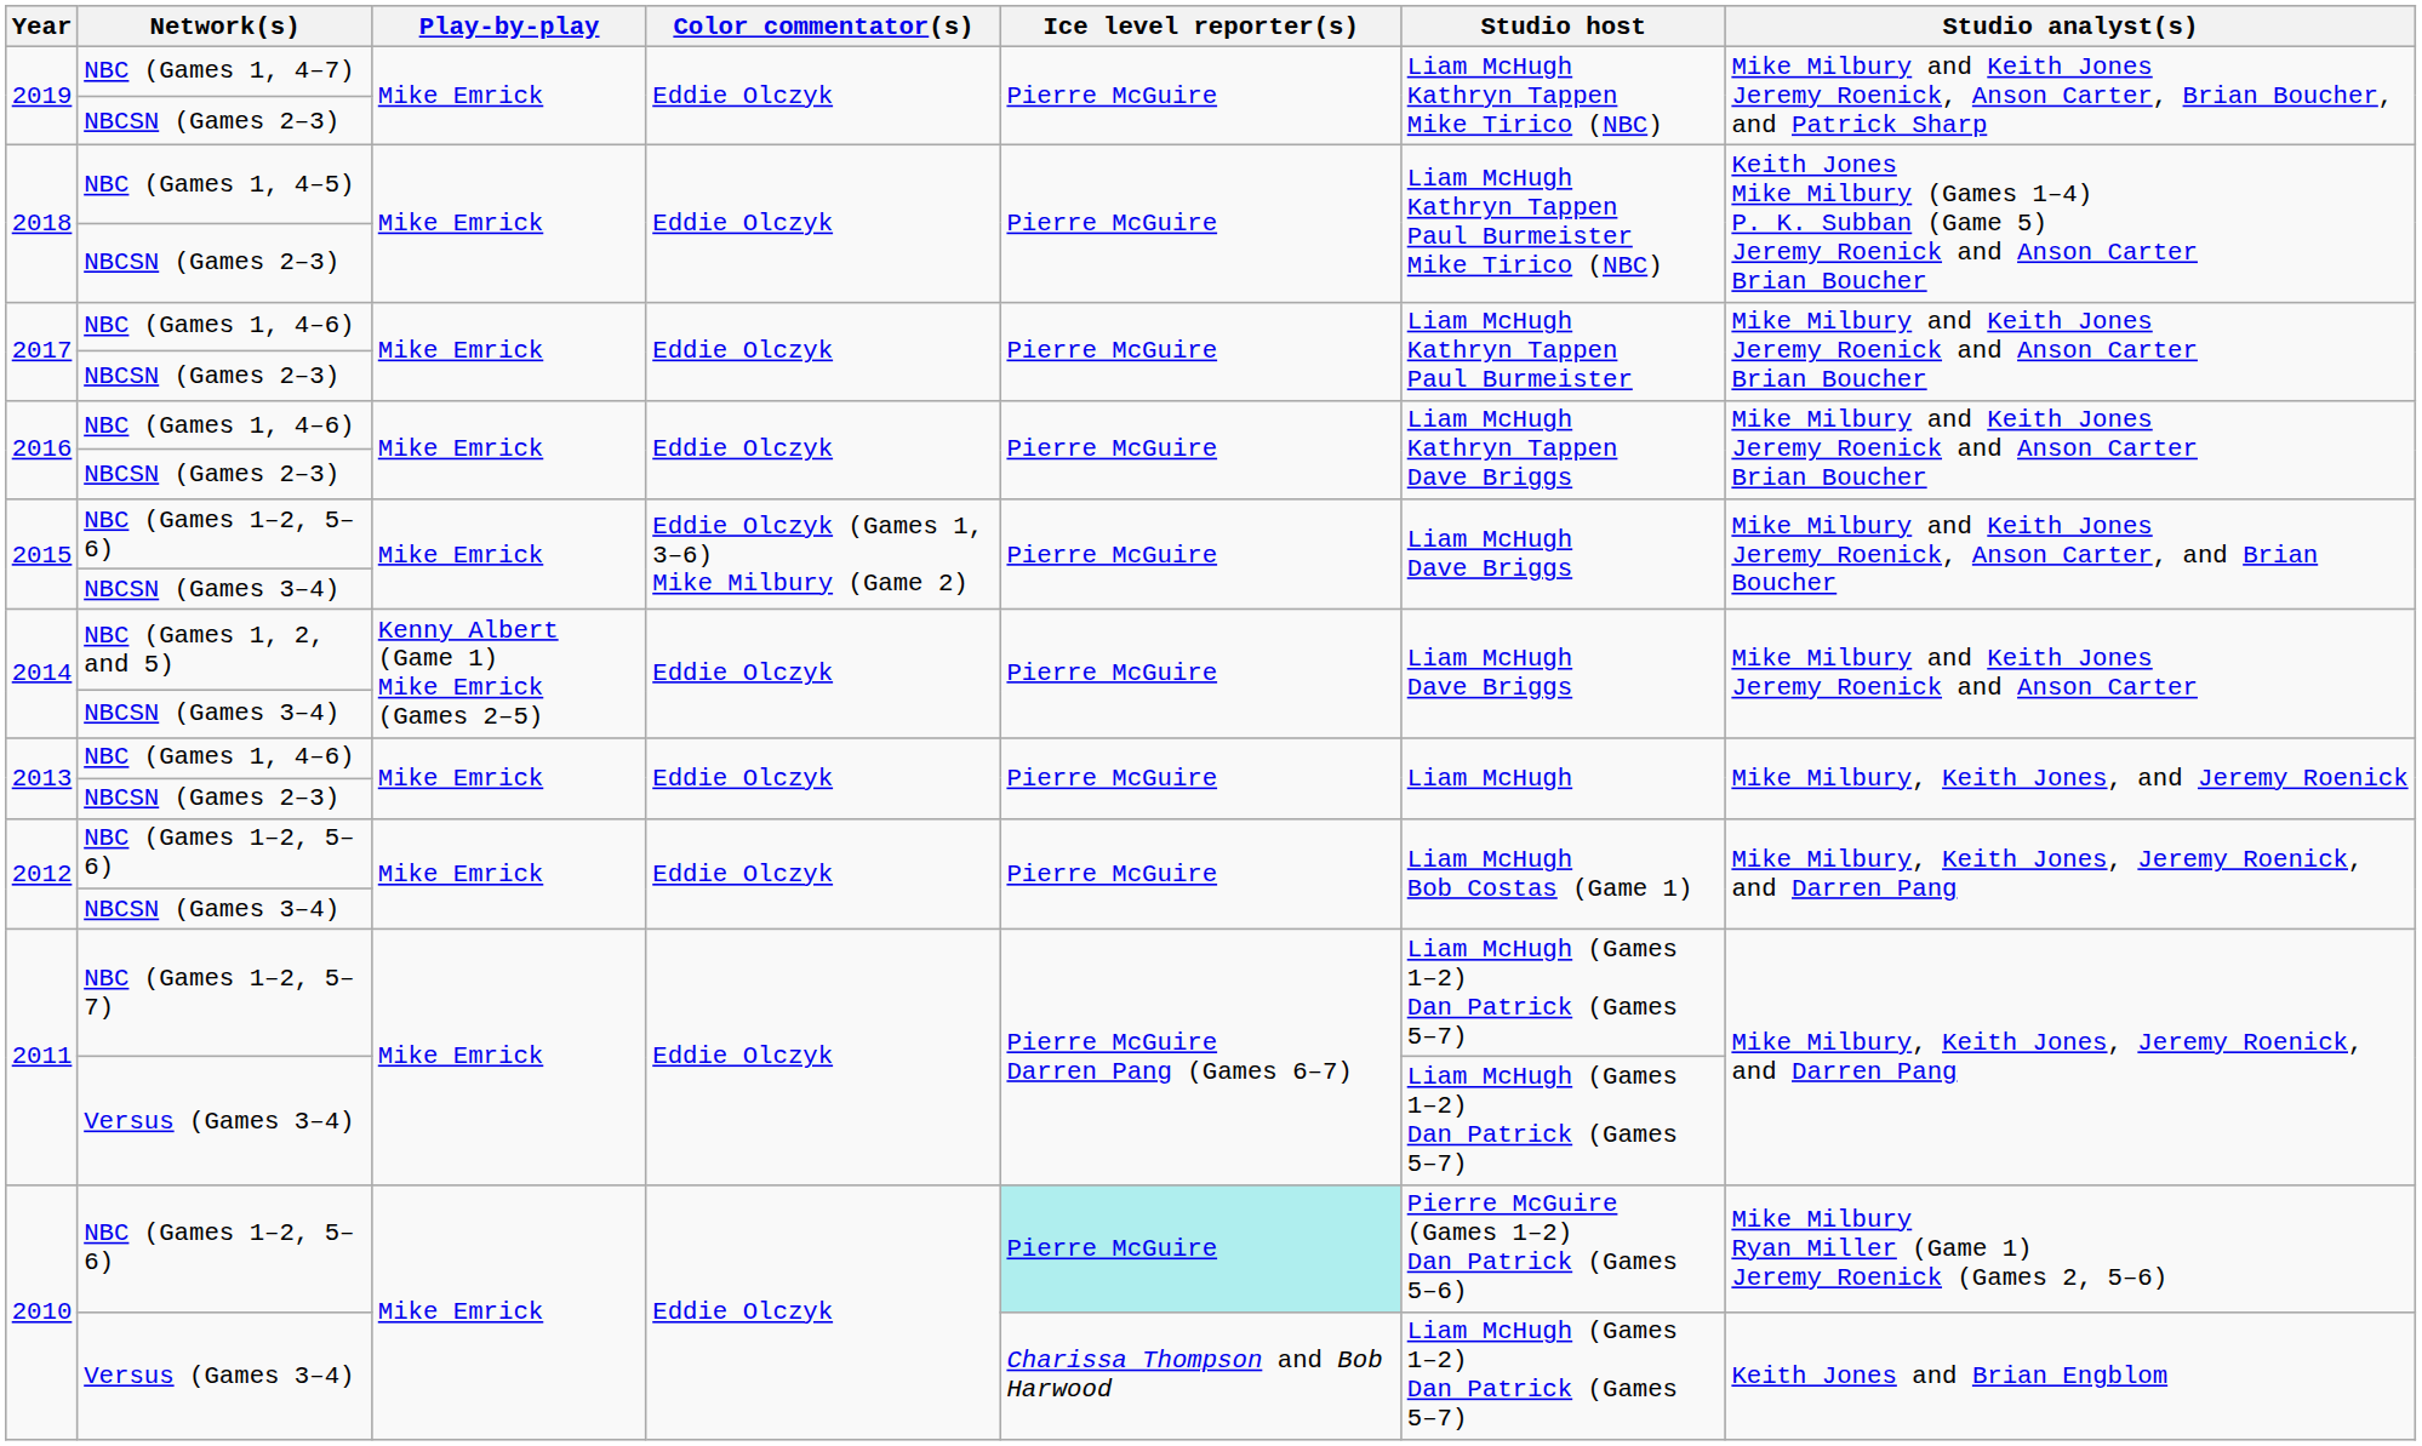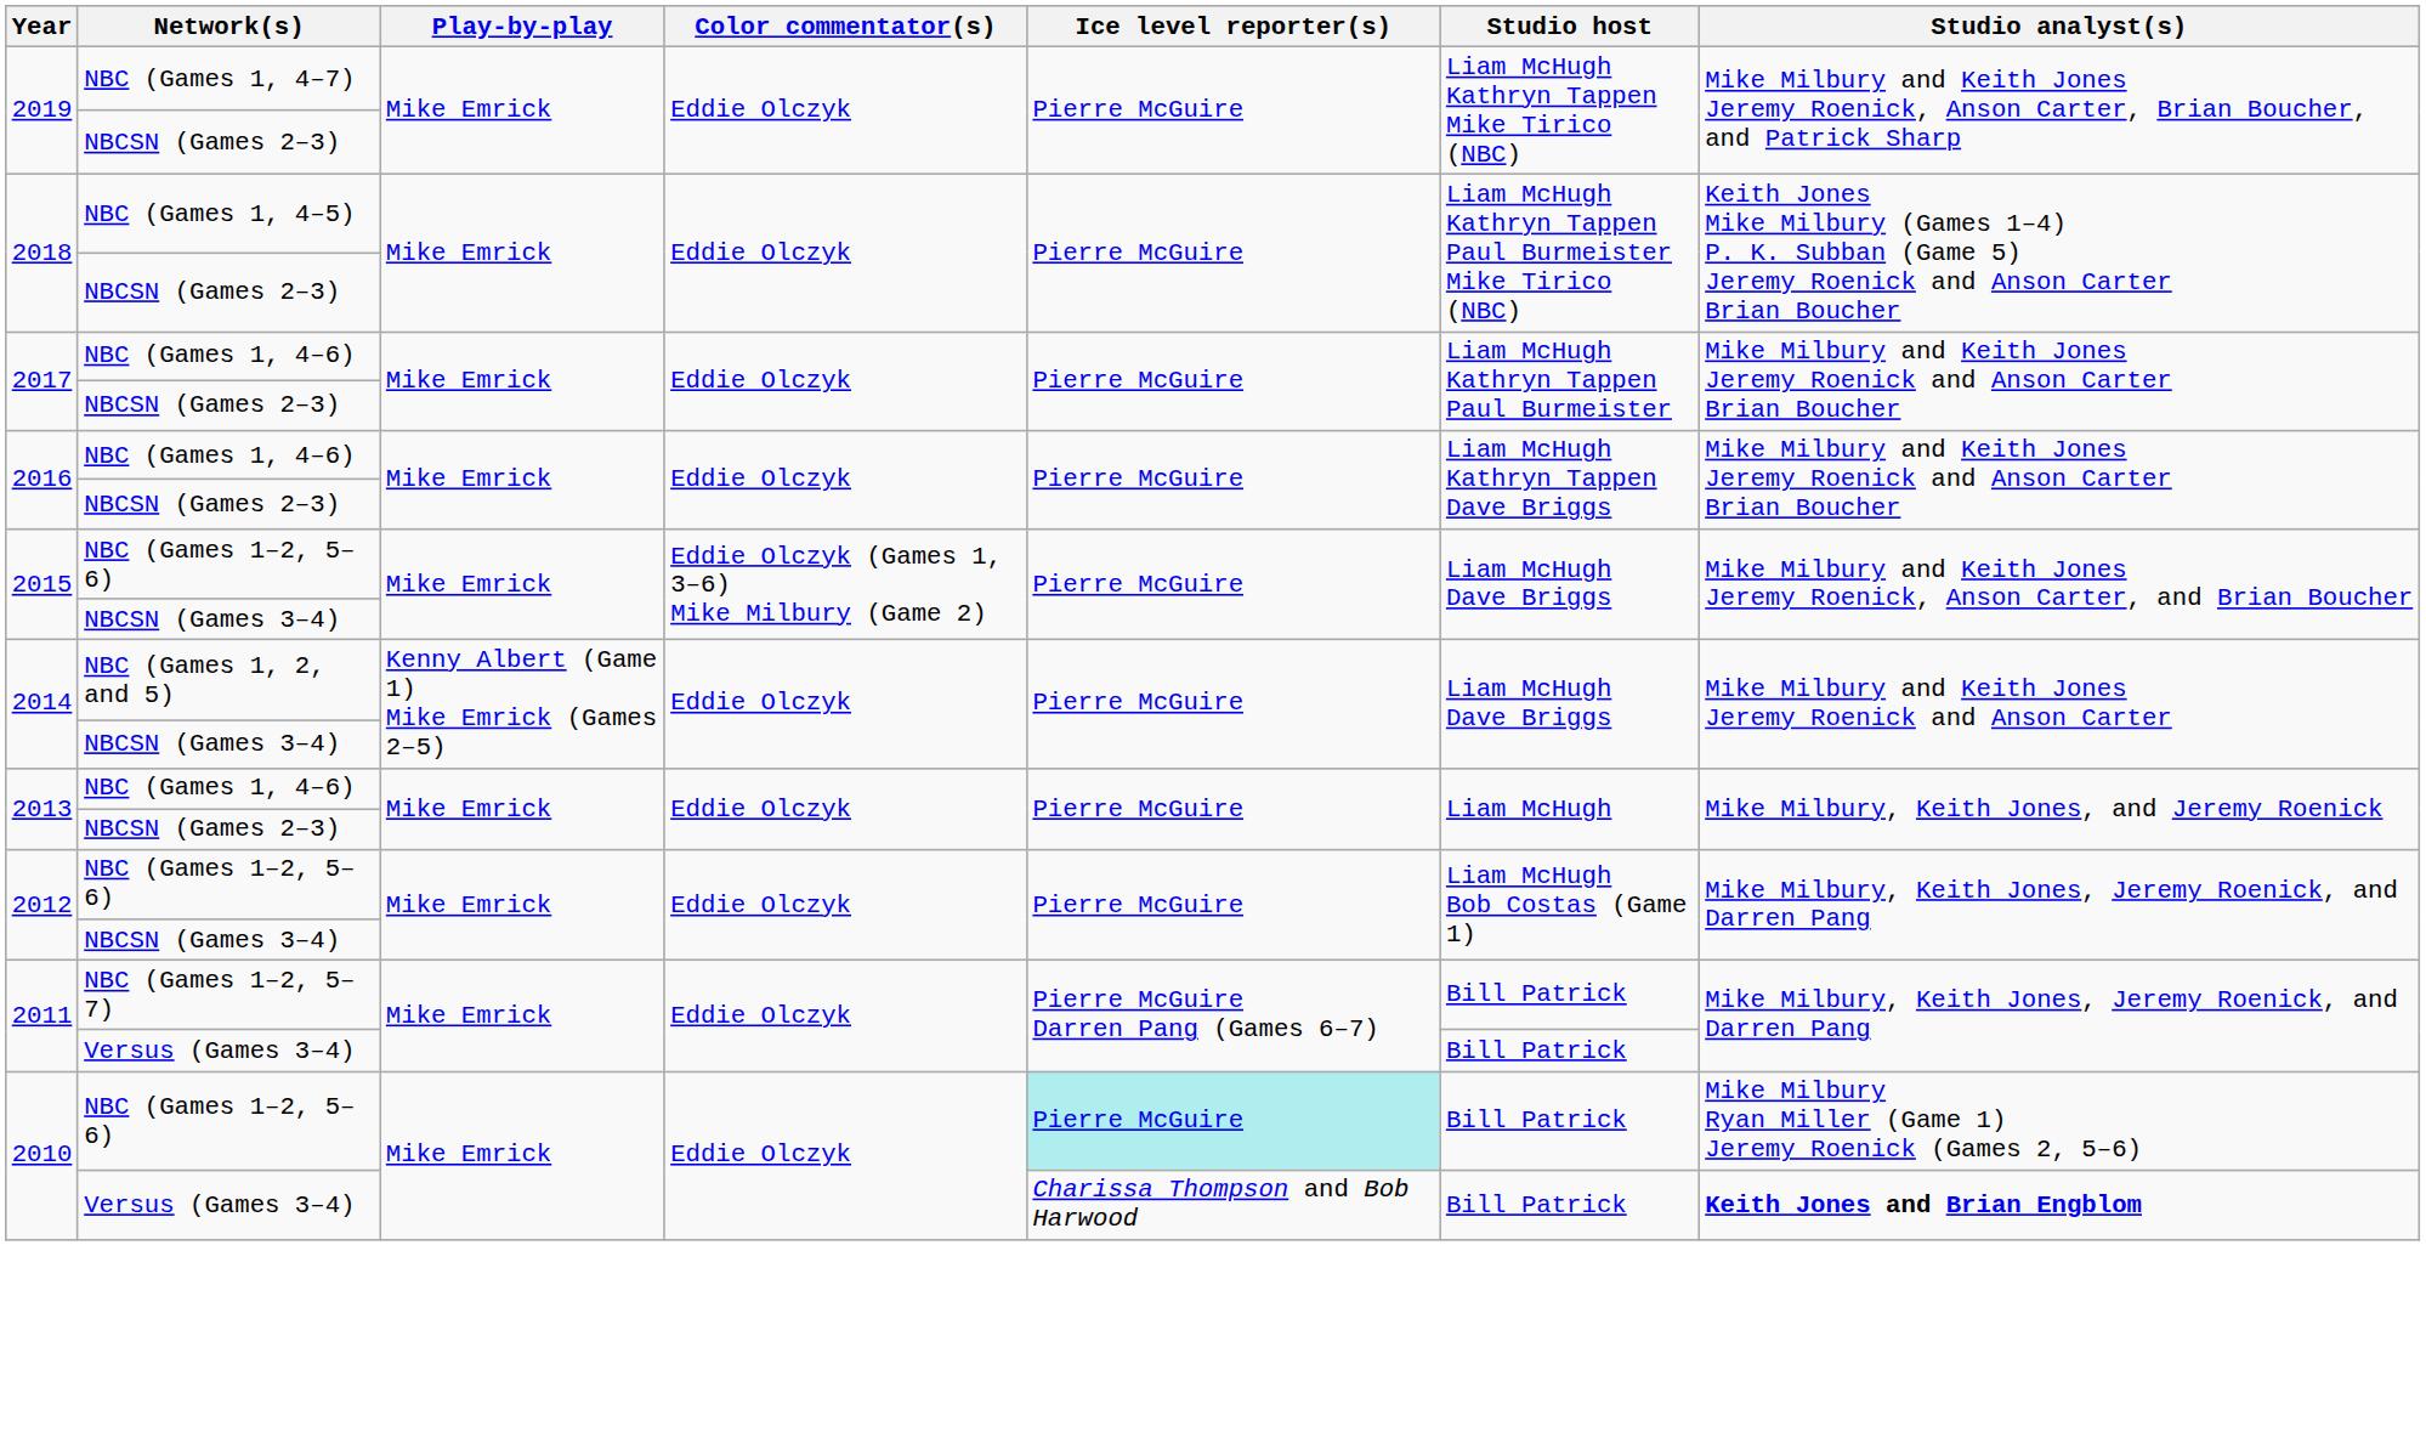 <table class="wikitable">
 <tr>
 <th>Year</th>
 <th>Network(s)</th>
 <th><a href='#'>Play-by-play</a></th>
 <th><a href='#'>Color commentator</a>(s)</th>
 <th>Ice level reporter(s)</th>
 <th>Studio host</th>
 <th>Studio analyst(s)</th>
 </tr>
 <tr>
 <td rowspan="2"><a href='#'>2019</a></td>
 <td><a href='#'>NBC</a> (Games 1, 4–7)</td>
 <td rowspan="2"><a href='#'>Mike Emrick</a></td>
 <td rowspan="2"><a href='#'>Eddie Olczyk</a></td>
 <td rowspan="2"><a href='#'>Pierre McGuire</a></td>
 <td rowspan="2"><a href='#'>Liam McHugh</a><br><a href='#'>Kathryn Tappen</a><br><a href='#'>Mike Tirico</a> (<a href='#'>NBC</a>)</td>
 <td rowspan="2"><a href='#'>Mike Milbury</a> and <a href='#'>Keith Jones</a><br><a href='#'>Jeremy Roenick</a>, <a href='#'>Anson Carter</a>, <a href='#'>Brian Boucher</a>, and <a href='#'>Patrick Sharp</a></td>
 </tr>
 <tr>
 <td><a href='#'>NBCSN</a> (Games 2–3)</td>
 </tr>
 <tr>
 <td rowspan="2"><a href='#'>2018</a></td>
 <td><a href='#'>NBC</a> (Games 1, 4–5)</td>
 <td rowspan="2"><a href='#'>Mike Emrick</a></td>
 <td rowspan="2"><a href='#'>Eddie Olczyk</a></td>
 <td rowspan="2"><a href='#'>Pierre McGuire</a></td>
 <td rowspan="2"><a href='#'>Liam McHugh</a><br><a href='#'>Kathryn Tappen</a><br><a href='#'>Paul Burmeister</a><br><a href='#'>Mike Tirico</a> (<a href='#'>NBC</a>)</td>
 <td rowspan="2"><a href='#'>Keith Jones</a><br><a href='#'>Mike Milbury</a> (Games 1–4)<br><a href='#'>P. K. Subban</a> (Game 5)<br><a href='#'>Jeremy Roenick</a> and <a href='#'>Anson Carter</a><br><a href='#'>Brian Boucher</a></td>
 </tr>
 <tr>
 <td><a href='#'>NBCSN</a> (Games 2–3)</td>
 </tr>
 <tr>
 <td rowspan="2"><a href='#'>2017</a></td>
 <td><a href='#'>NBC</a> (Games 1, 4–6)</td>
 <td rowspan="2"><a href='#'>Mike Emrick</a></td>
 <td rowspan="2"><a href='#'>Eddie Olczyk</a></td>
 <td rowspan="2"><a href='#'>Pierre McGuire</a></td>
 <td rowspan="2"><a href='#'>Liam McHugh</a><br><a href='#'>Kathryn Tappen</a><br><a href='#'>Paul Burmeister</a></td>
 <td rowspan="2"><a href='#'>Mike Milbury</a> and <a href='#'>Keith Jones</a><br><a href='#'>Jeremy Roenick</a> and <a href='#'>Anson Carter</a><br><a href='#'>Brian Boucher</a></td>
 </tr>
 <tr>
 <td><a href='#'>NBCSN</a> (Games 2–3)</td>
 </tr>
 <tr>
 <td rowspan="2"><a href='#'>2016</a></td>
 <td><a href='#'>NBC</a> (Games 1, 4–6)</td>
 <td rowspan="2"><a href='#'>Mike Emrick</a></td>
 <td rowspan="2"><a href='#'>Eddie Olczyk</a></td>
 <td rowspan="2"><a href='#'>Pierre McGuire</a></td>
 <td rowspan="2"><a href='#'>Liam McHugh</a><br><a href='#'>Kathryn Tappen</a><br><a href='#'>Dave Briggs</a></td>
 <td rowspan="2"><a href='#'>Mike Milbury</a> and <a href='#'>Keith Jones</a><br><a href='#'>Jeremy Roenick</a> and <a href='#'>Anson Carter</a><br><a href='#'>Brian Boucher</a></td>
 </tr>
 <tr>
 <td><a href='#'>NBCSN</a> (Games 2–3)</td>
 </tr>
 <tr>
 <td rowspan="2"><a href='#'>2015</a></td>
 <td><a href='#'>NBC</a> (Games 1–2, 5–6)</td>
 <td rowspan="2"><a href='#'>Mike Emrick</a></td>
 <td rowspan="2"><a href='#'>Eddie Olczyk</a> (Games 1, 3–6)<br><a href='#'>Mike Milbury</a> (Game 2)</td>
 <td rowspan="2"><a href='#'>Pierre McGuire</a></td>
 <td rowspan="2"><a href='#'>Liam McHugh</a><br><a href='#'>Dave Briggs</a></td>
 <td rowspan="2"><a href='#'>Mike Milbury</a> and <a href='#'>Keith Jones</a><br><a href='#'>Jeremy Roenick</a>, <a href='#'>Anson Carter</a>, and <a href='#'>Brian Boucher</a></td>
 </tr>
 <tr>
 <td><a href='#'>NBCSN</a> (Games 3–4)</td>
 </tr>
 <tr>
 <td rowspan="2"><a href='#'>2014</a></td>
 <td><a href='#'>NBC</a> (Games 1, 2, and 5)</td>
 <td rowspan="2"><a href='#'>Kenny Albert</a> (Game 1)<br><a href='#'>Mike Emrick</a> (Games 2–5)</td>
 <td rowspan="2"><a href='#'>Eddie Olczyk</a></td>
 <td rowspan="2"><a href='#'>Pierre McGuire</a></td>
 <td rowspan="2"><a href='#'>Liam McHugh</a><br><a href='#'>Dave Briggs</a></td>
 <td rowspan="2"><a href='#'>Mike Milbury</a> and <a href='#'>Keith Jones</a><br><a href='#'>Jeremy Roenick</a> and <a href='#'>Anson Carter</a></td>
 </tr>
 <tr>
 <td><a href='#'>NBCSN</a> (Games 3–4)</td>
 </tr>
 <tr>
 <td rowspan="2"><a href='#'>2013</a></td>
 <td><a href='#'>NBC</a> (Games 1, 4–6)</td>
 <td rowspan="2"><a href='#'>Mike Emrick</a></td>
 <td rowspan="2"><a href='#'>Eddie Olczyk</a></td>
 <td rowspan="2"><a href='#'>Pierre McGuire</a></td>
 <td rowspan="2"><a href='#'>Liam McHugh</a></td>
 <td rowspan="2"><a href='#'>Mike Milbury</a>, <a href='#'>Keith Jones</a>, and <a href='#'>Jeremy Roenick</a></td>
 </tr>
 <tr>
 <td><a href='#'>NBCSN</a> (Games 2–3)</td>
 </tr>
 <tr>
 <td rowspan="2"><a href='#'>2012</a></td>
 <td><a href='#'>NBC</a> (Games 1–2, 5–6)</td>
 <td rowspan="2"><a href='#'>Mike Emrick</a></td>
 <td rowspan="2"><a href='#'>Eddie Olczyk</a></td>
 <td rowspan="2"><a href='#'>Pierre McGuire</a></td>
 <td rowspan="2"><a href='#'>Liam McHugh</a><br><a href='#'>Bob Costas</a> (Game 1)</td>
 <td rowspan="2"><a href='#'>Mike Milbury</a>, <a href='#'>Keith Jones</a>, <a href='#'>Jeremy Roenick</a>, and <a href='#'>Darren Pang</a></td>
 </tr>
 <tr>
 <td><a href='#'>NBCSN</a> (Games 3–4)</td>
 </tr>
 <tr>
 <td rowspan="2"><a href='#'>2011</a></td>
 <td><a href='#'>NBC</a> (Games 1–2, 5–7)</td>
 <td rowspan="2"><a href='#'>Mike Emrick</a></td>
 <td rowspan="2"><a href='#'>Eddie Olczyk</a></td>
 <td rowspan="2"><a href='#'>Pierre McGuire</a><br><a href='#'>Darren Pang</a> (Games 6–7)</td>
-<td><a href='#'>Liam McHugh</a> (Games 1–2)<br><a href='#'>Dan Patrick</a> (Games 5–7)</td>
+<td><a href='#'>Bill Patrick</a></td>
 <td rowspan="2"><a href='#'>Mike Milbury</a>, <a href='#'>Keith Jones</a>, <a href='#'>Jeremy Roenick</a>, and <a href='#'>Darren Pang</a></td>
 </tr>
 <tr>
 <td><a href='#'>Versus</a> (Games 3–4)</td>
-<td><a href='#'>Liam McHugh</a> (Games 1–2)<br><a href='#'>Dan Patrick</a> (Games 5–7)</td>
+<td><a href='#'>Bill Patrick</a></td>
 </tr>
 <tr>
 <td rowspan="2"><a href='#'>2010</a></td>
 <td><a href='#'>NBC</a> (Games 1–2, 5–6)</td>
 <td rowspan="2"><a href='#'>Mike Emrick</a></td>
 <td rowspan="2"><a href='#'>Eddie Olczyk</a></td>
 <td style="background: paleturquoise;"><a href='#'>Pierre McGuire</a></td>
-<td><a href='#'>Pierre McGuire</a> (Games 1–2)<br><a href='#'>Dan Patrick</a> (Games 5–6)</td>
+<td><a href='#'>Bill Patrick</a></td>
 <td><a href='#'>Mike Milbury</a><br><a href='#'>Ryan Miller</a> (Game 1)<br><a href='#'>Jeremy Roenick</a> (Games 2, 5–6)</td>
 </tr>
 <tr>
 <td><a href='#'>Versus</a> (Games 3–4)</td>
 <td><em><a href='#'>Charissa Thompson</a></em> and <em>Bob Harwood</em></td>
-<td><a href='#'>Liam McHugh</a> (Games 1–2)<br><a href='#'>Dan Patrick</a> (Games 5–7)</td>
-<td><a href='#'>Keith Jones</a> and <a href='#'>Brian Engblom</a></td>
+<td><a href='#'>Bill Patrick</a></td>
+<td><strong><a href='#'>Keith Jones</a> and <a href='#'>Brian Engblom</a></strong></td>
 </tr>
 </table>
